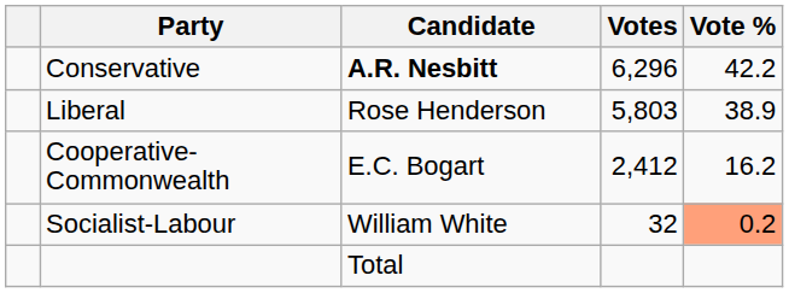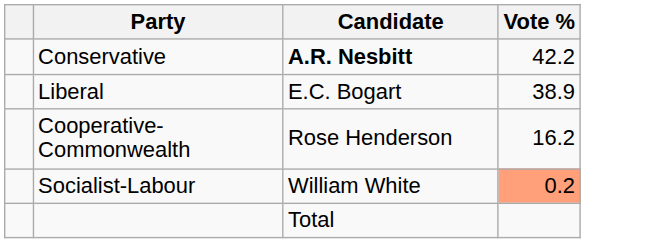 <table class="wikitable">
 <tr>
 <th></th>
 <th scope="col" width="175">Party</th>
 <th scope="col" width="150">Candidate</th>
-<th>Votes</th>
 <th>Vote %</th>
 </tr>
 <tr>
 <td>   </td>
 <td>Conservative</td>
 <td><strong>A.R. Nesbitt</strong></td>
-<td align=right>6,296</td>
 <td align=right>42.2</td>
 </tr>
 <tr>
 <td>   </td>
 <td>Liberal</td>
-<td>Rose Henderson</td>
-<td align=right>5,803</td>
+<td>E.C. Bogart</td>
 <td align=right>38.9</td>
 </tr>
 <tr>
 <td>   </td>
 <td>Cooperative-Commonwealth</td>
-<td>E.C. Bogart</td>
-<td align=right>2,412</td>
+<td>Rose Henderson</td>
 <td align=right>16.2<br></td>
 </tr>
 <tr |>
 <td>   </td>
 <td>Socialist-Labour</td>
 <td>William White</td>
-<td align=right>32</td>
 <td align=right style="background: lightsalmon;">0.2</td>
 </tr>
 <tr>
 <td></td>
 <td></td>
 <td>Total</td>
-<td align=right></td>
 <td></td>
 </tr>
 </table>
